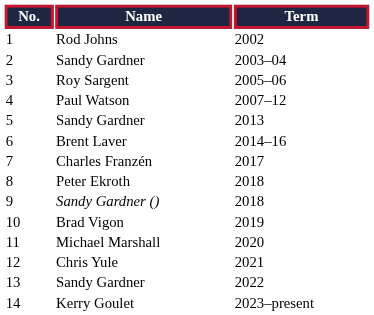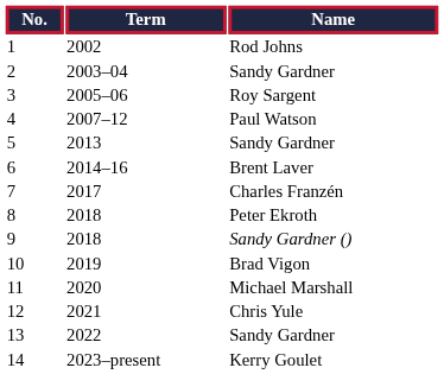 <table class="toccolours" style="width:25em">
 <tr>
 <th style="background:#1f2642;color:white;border:#cb152e 3px solid">No.</th>
+<th style="background:#1f2642;color:white;border:#cb152e 3px solid">Term</th>
 <th style="background:#1f2642;color:white;border:#cb152e 3px solid">Name</th>
-<th style="background:#1f2642;color:white;border:#cb152e 3px solid">Term</th>
 </tr>
 <tr>
 <td>1</td>
+<td>2002</td>
 <td> Rod Johns</td>
-<td>2002</td>
 </tr>
 <tr>
 <td>2</td>
+<td>2003–04</td>
 <td> Sandy Gardner</td>
-<td>2003–04</td>
 </tr>
 <tr>
 <td>3</td>
+<td>2005–06</td>
 <td> Roy Sargent</td>
-<td>2005–06</td>
 </tr>
 <tr>
 <td>4</td>
+<td>2007–12</td>
 <td> Paul Watson</td>
-<td>2007–12</td>
 </tr>
 <tr>
 <td>5</td>
+<td>2013</td>
 <td> Sandy Gardner</td>
-<td>2013</td>
 </tr>
 <tr>
 <td>6</td>
+<td>2014–16</td>
 <td> Brent Laver</td>
-<td>2014–16</td>
 </tr>
 <tr>
 <td>7</td>
+<td>2017</td>
 <td> Charles Franzén</td>
-<td>2017</td>
 </tr>
 <tr>
 <td>8</td>
+<td>2018</td>
 <td> Peter Ekroth</td>
-<td>2018</td>
 </tr>
 <tr>
 <td>9</td>
+<td>2018</td>
 <td> <em>Sandy Gardner ()</em></td>
-<td>2018</td>
 </tr>
 <tr>
 <td>10</td>
+<td>2019</td>
 <td> Brad Vigon</td>
-<td>2019</td>
 </tr>
 <tr>
 <td>11</td>
+<td>2020</td>
 <td> Michael Marshall</td>
-<td>2020</td>
 </tr>
 <tr>
 <td>12</td>
+<td>2021</td>
 <td> Chris Yule</td>
-<td>2021</td>
 </tr>
 <tr>
 <td>13</td>
+<td>2022</td>
 <td> Sandy Gardner</td>
-<td>2022</td>
 </tr>
 <tr>
 <td>14</td>
+<td>2023–present</td>
 <td> Kerry Goulet</td>
-<td>2023–present</td>
 </tr>
 </table>
